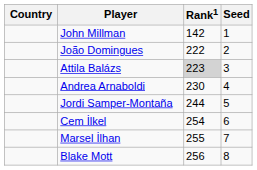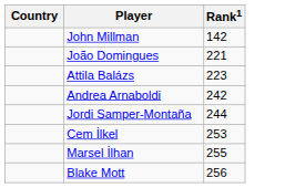 <table class="sortable wikitable">
 <tr>
 <th width="70">Country</th>
 <th width="175">Player</th>
 <th>Rank<sup>1</sup></th>
-<th>Seed</th>
 </tr>
 <tr>
 <td></td>
 <td><a href='#'>John Millman</a></td>
 <td>142</td>
-<td>1</td>
 </tr>
 <tr>
 <td></td>
 <td><a href='#'>João Domingues</a></td>
-<td>222</td>
-<td>2</td>
+<td>221</td>
 </tr>
 <tr>
 <td></td>
 <td><a href='#'>Attila Balázs</a></td>
-<td style="background: lightgrey;">223</td>
-<td>3</td>
+<td>223</td>
 </tr>
 <tr>
 <td></td>
 <td><a href='#'>Andrea Arnaboldi</a></td>
-<td>230</td>
-<td>4</td>
+<td>242</td>
 </tr>
 <tr>
 <td></td>
 <td><a href='#'>Jordi Samper-Montaña</a></td>
 <td>244</td>
-<td>5</td>
 </tr>
 <tr>
 <td></td>
 <td><a href='#'>Cem İlkel</a></td>
-<td>254</td>
-<td>6</td>
+<td>253</td>
 </tr>
 <tr>
 <td></td>
 <td><a href='#'>Marsel İlhan</a></td>
 <td>255</td>
-<td>7</td>
 </tr>
 <tr>
 <td></td>
 <td><a href='#'>Blake Mott</a></td>
 <td>256</td>
-<td>8</td>
 </tr>
 </table>
